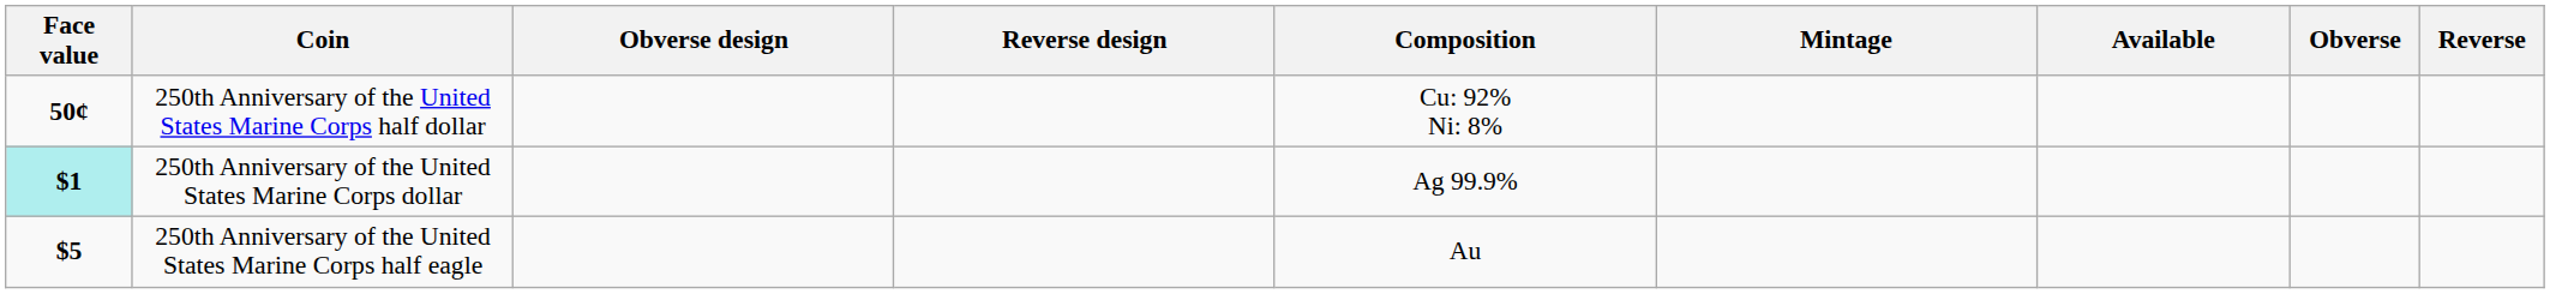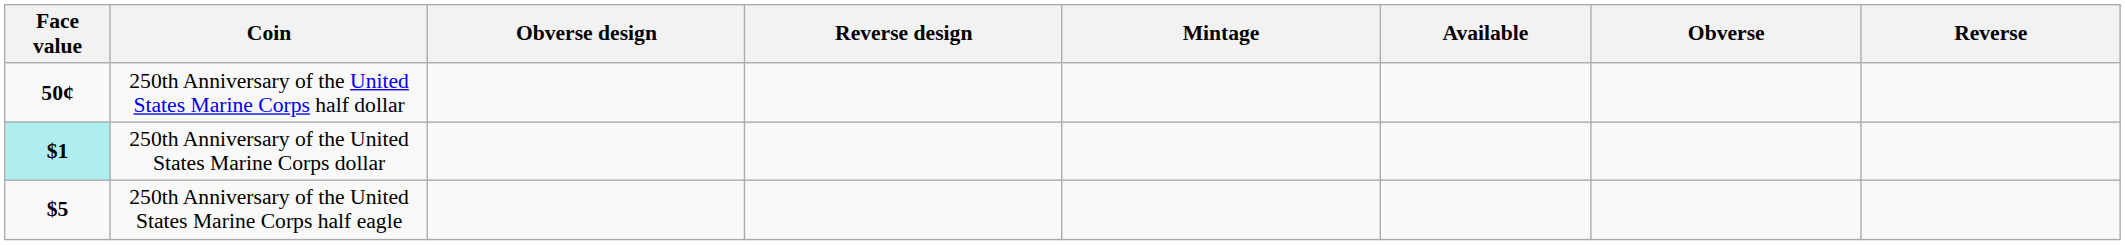 <table class="wikitable">
 <tr>
 <th width="5%">Face value</th>
 <th width="15%">Coin</th>
 <th width="15%">Obverse design</th>
 <th width="15%">Reverse design</th>
-<th width="15%">Composition</th>
 <th width="15%">Mintage</th>
 <th width="10%">Available</th>
 <th>Obverse</th>
 <th>Reverse</th>
 </tr>
 <tr>
 <td align="center"><strong>50¢</strong></td>
 <td align="center">250th Anniversary of the <a href='#'>United States Marine Corps</a> half dollar</td>
 <td align="center"></td>
 <td align="center"></td>
-<td align="center">Cu: 92%<br>Ni: 8%</td>
 <td></td>
 <td></td>
 <td></td>
 <td></td>
 </tr>
 <tr>
 <td align="center" style="background: paleturquoise;"><strong>$1</strong></td>
 <td align="center">250th Anniversary of the United States Marine Corps dollar</td>
 <td align="center"></td>
 <td align="center"></td>
-<td align="center">Ag 99.9%</td>
 <td></td>
 <td></td>
 <td></td>
 <td></td>
 </tr>
 <tr>
 <td align="center"><strong>$5</strong></td>
 <td align="center">250th Anniversary of the United States Marine Corps half eagle</td>
 <td align="center"></td>
 <td align="center"></td>
-<td align="center">Au</td>
 <td></td>
 <td></td>
 <td></td>
 <td></td>
 </tr>
 </table>
